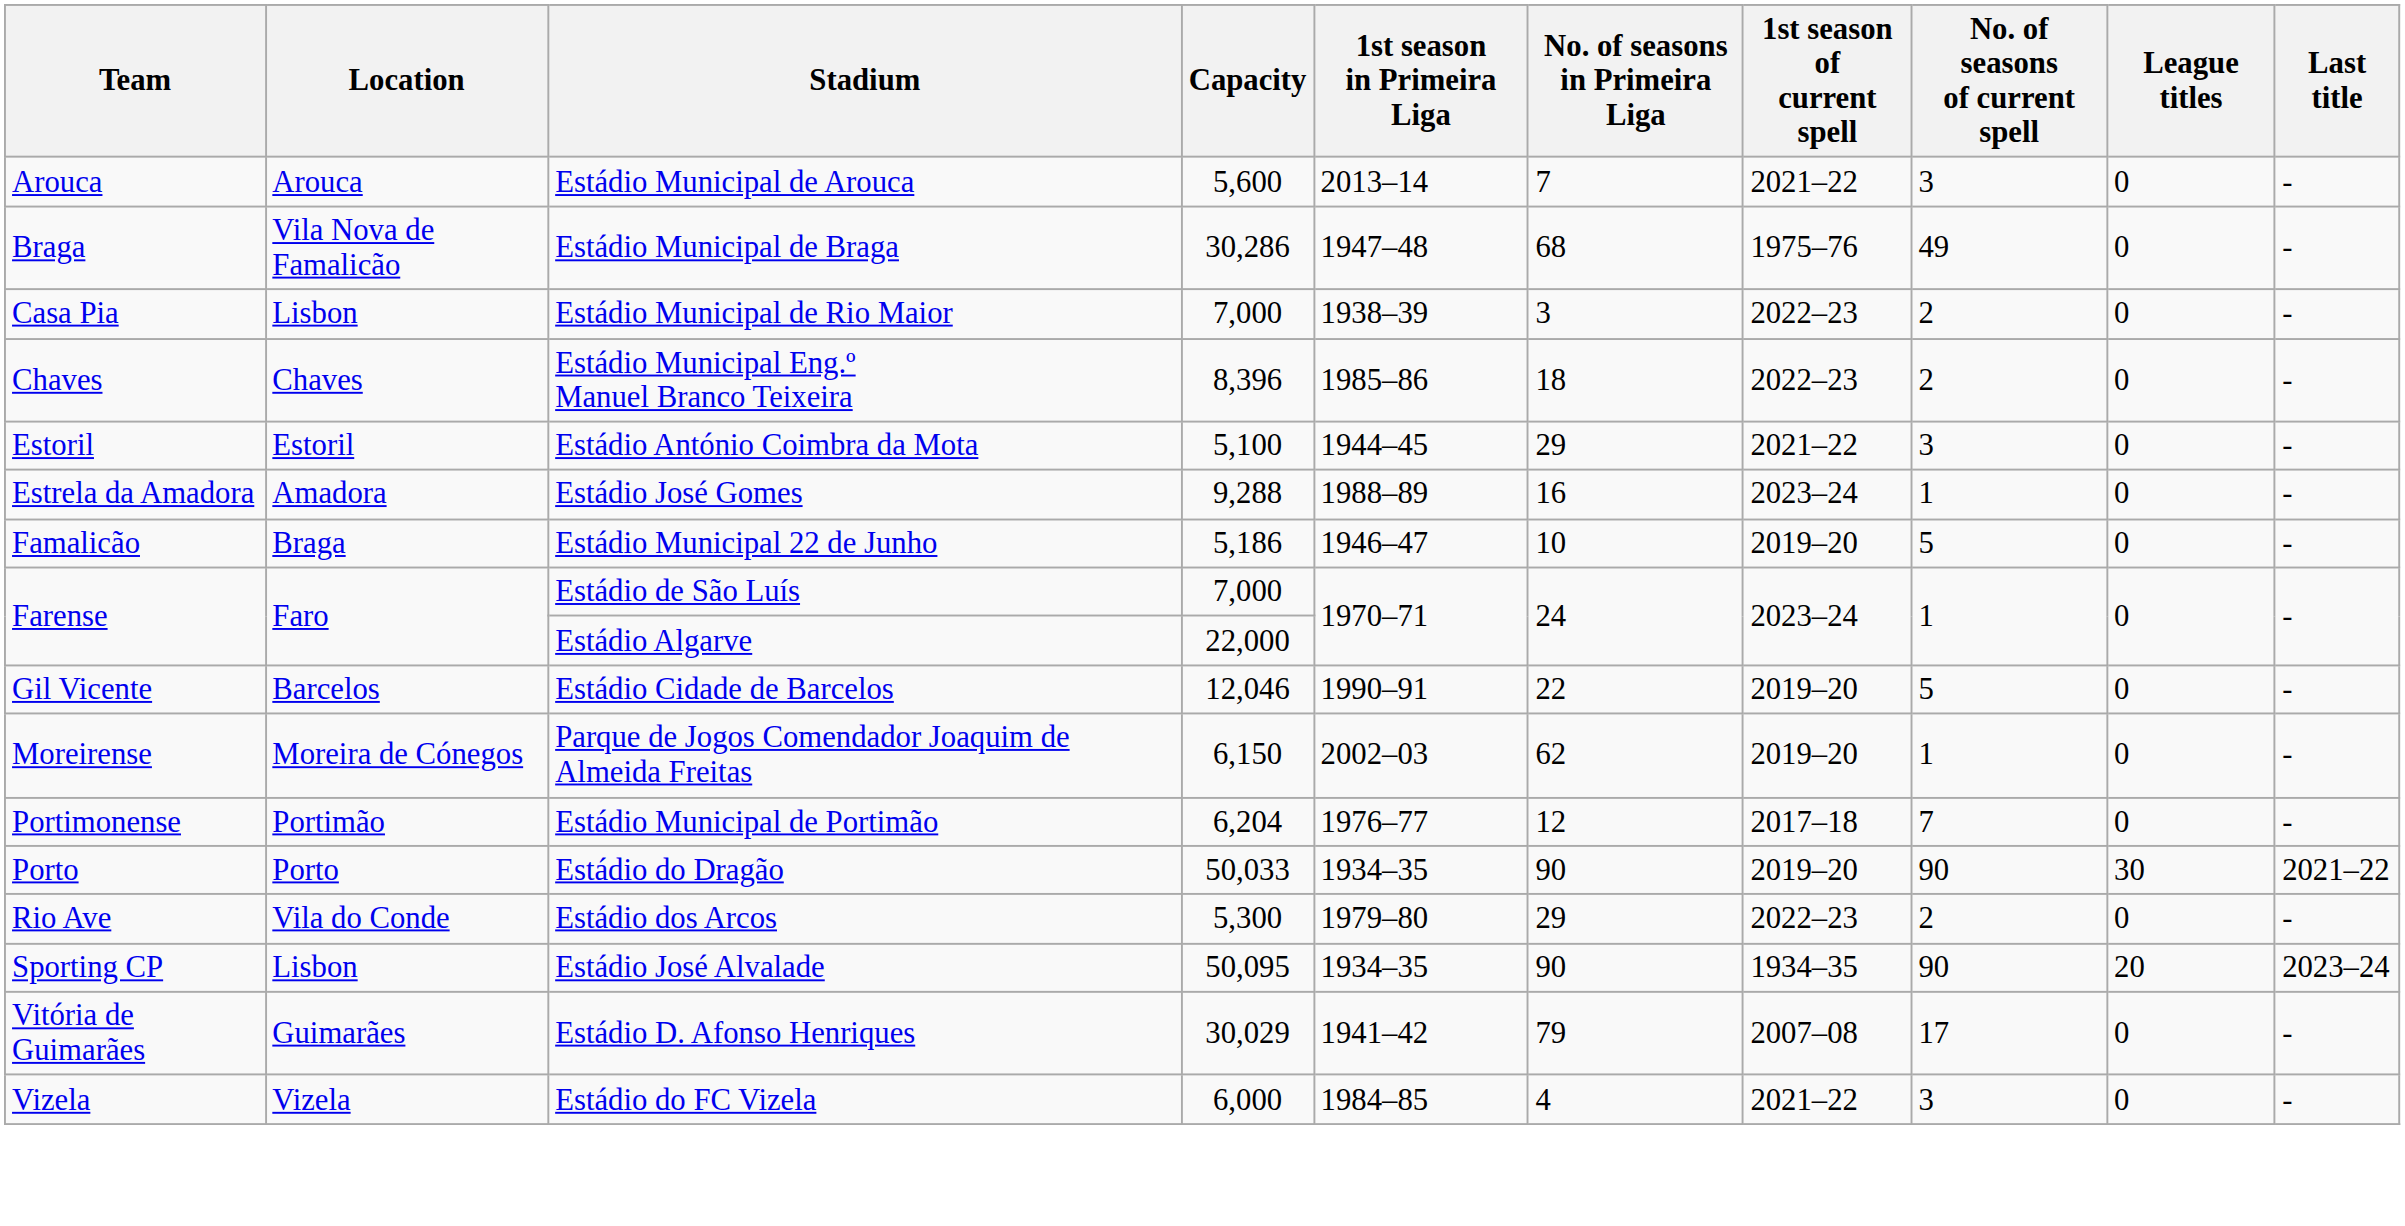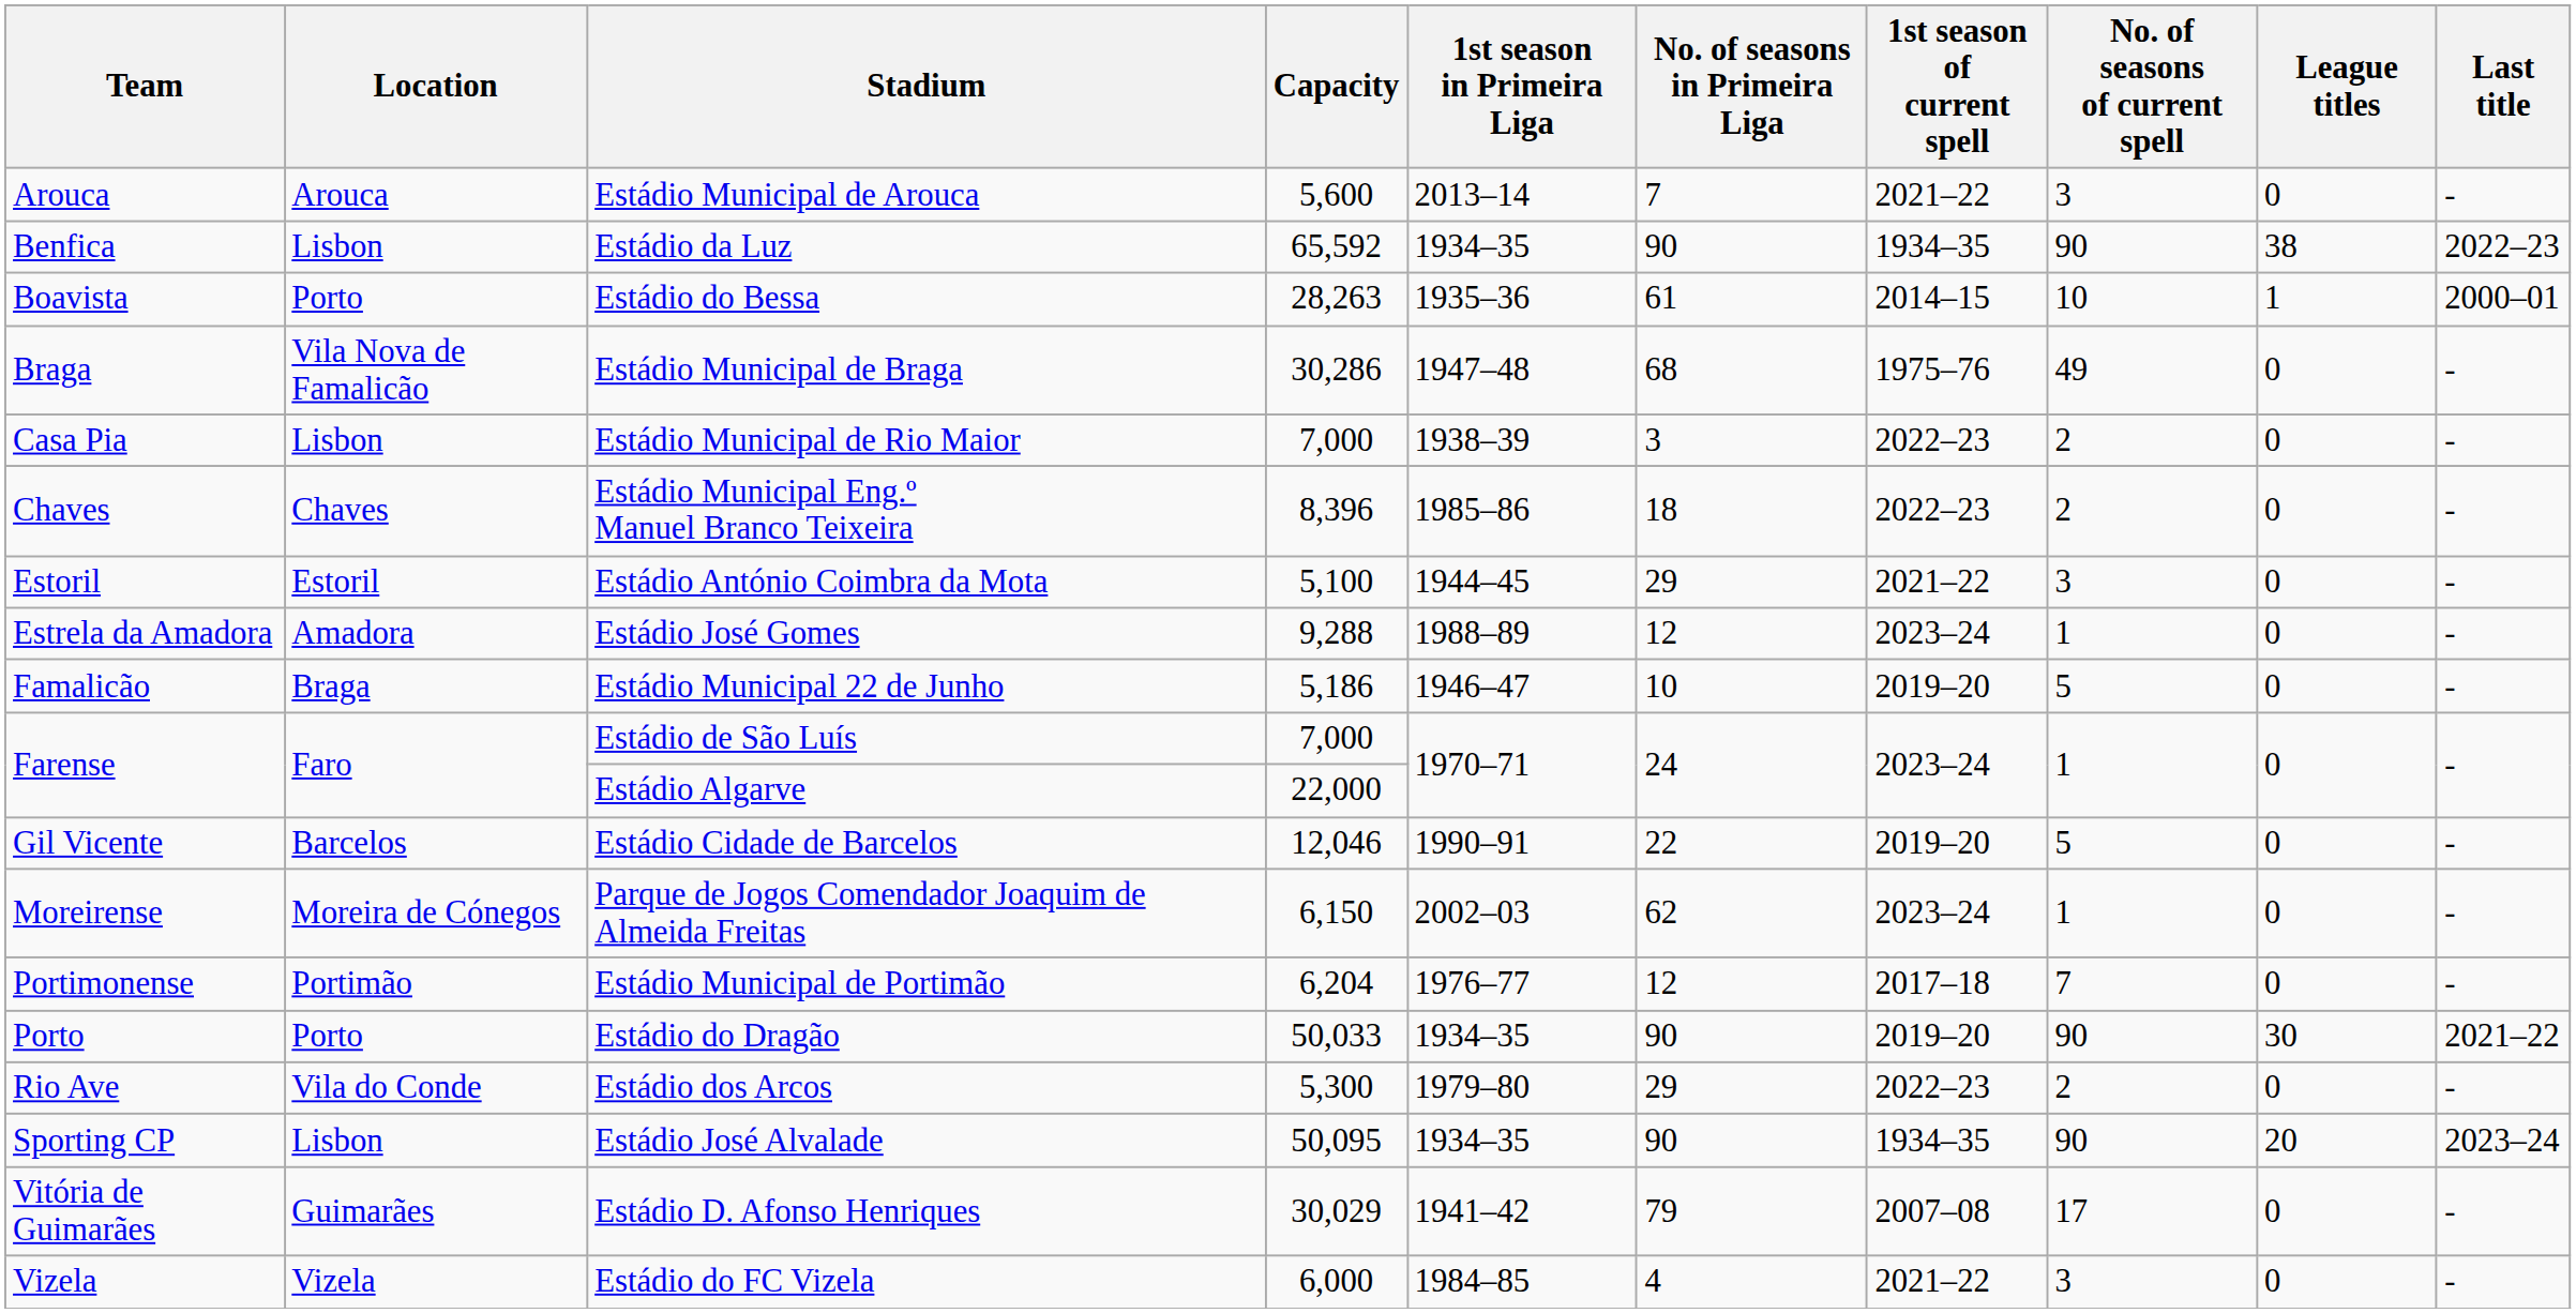 <table class="wikitable sortable" style="text-align: left;">
 <tr>
 <th>Team</th>
 <th>Location</th>
 <th>Stadium</th>
 <th>Capacity</th>
 <th>1st season<br>in Primeira Liga</th>
 <th>No. of seasons<br>in Primeira Liga</th>
 <th>1st season of<br>current spell</th>
 <th>No. of seasons<br>of current spell</th>
 <th>League titles</th>
 <th>Last title</th>
 </tr>
 <tr>
 <td><a href='#'>Arouca</a></td>
 <td><a href='#'>Arouca</a></td>
 <td><a href='#'>Estádio Municipal de Arouca</a></td>
 <td style="text-align:center;">5,600</td>
 <td>2013–14</td>
 <td>7</td>
 <td>2021–22</td>
 <td>3</td>
 <td>0</td>
 <td>-</td>
+</tr>
+<tr>
+<td><a href='#'>Benfica</a></td>
+<td><a href='#'>Lisbon</a></td>
+<td><a href='#'>Estádio da Luz</a></td>
+<td style="text-align:center;">65,592</td>
+<td>1934–35</td>
+<td>90</td>
+<td>1934–35</td>
+<td>90</td>
+<td>38</td>
+<td>2022–23</td>
+</tr>
+<tr>
+<td><a href='#'>Boavista</a></td>
+<td><a href='#'>Porto</a></td>
+<td><a href='#'>Estádio do Bessa</a></td>
+<td style="text-align:center;">28,263</td>
+<td>1935–36</td>
+<td>61</td>
+<td>2014–15</td>
+<td>10</td>
+<td>1</td>
+<td>2000–01</td>
 </tr>
 <tr>
 <td><a href='#'>Braga</a></td>
 <td><a href='#'>Vila Nova de Famalicão</a></td>
 <td><a href='#'>Estádio Municipal de Braga</a></td>
 <td style="text-align:center;">30,286</td>
 <td>1947–48</td>
 <td>68</td>
 <td>1975–76</td>
 <td>49</td>
 <td>0</td>
 <td>-</td>
 </tr>
 <tr>
 <td><a href='#'>Casa Pia</a></td>
 <td><a href='#'>Lisbon</a></td>
 <td><a href='#'>Estádio Municipal de Rio Maior</a></td>
 <td style="text-align:center;">7,000</td>
 <td>1938–39</td>
 <td>3</td>
 <td>2022–23</td>
 <td>2</td>
 <td>0</td>
 <td>-</td>
 </tr>
 <tr>
 <td><a href='#'>Chaves</a></td>
 <td><a href='#'>Chaves</a></td>
 <td><a href='#'>Estádio Municipal Eng.º<br>Manuel Branco Teixeira</a></td>
 <td style="text-align:center;">8,396</td>
 <td>1985–86</td>
 <td>18</td>
 <td>2022–23</td>
 <td>2</td>
 <td>0</td>
 <td>-</td>
 </tr>
 <tr>
 <td><a href='#'>Estoril</a></td>
 <td><a href='#'>Estoril</a></td>
 <td><a href='#'>Estádio António Coimbra da Mota</a></td>
 <td style="text-align:center;">5,100</td>
 <td>1944–45</td>
 <td>29</td>
 <td>2021–22</td>
 <td>3</td>
 <td>0</td>
 <td>-</td>
 </tr>
 <tr>
 <td><a href='#'>Estrela da Amadora</a></td>
 <td><a href='#'>Amadora</a></td>
 <td><a href='#'>Estádio José Gomes</a></td>
 <td style="text-align:center;">9,288</td>
 <td>1988–89</td>
-<td>16</td>
+<td>12</td>
 <td>2023–24</td>
 <td>1</td>
 <td>0</td>
 <td>-</td>
 </tr>
 <tr>
 <td><a href='#'>Famalicão</a></td>
 <td><a href='#'>Braga</a></td>
 <td><a href='#'>Estádio Municipal 22 de Junho</a></td>
 <td style="text-align:center;">5,186</td>
 <td>1946–47</td>
 <td>10</td>
 <td>2019–20</td>
 <td>5</td>
 <td>0</td>
 <td>-</td>
 </tr>
 <tr>
 <td rowspan="2"><a href='#'>Farense</a></td>
 <td rowspan="2"><a href='#'>Faro</a></td>
 <td><a href='#'>Estádio de São Luís</a></td>
 <td style="text-align:center;">7,000</td>
 <td rowspan="2">1970–71</td>
 <td rowspan="2">24</td>
 <td rowspan="2">2023–24</td>
 <td rowspan="2">1</td>
 <td rowspan="2">0</td>
 <td rowspan="2">-</td>
 </tr>
 <tr>
 <td><a href='#'>Estádio Algarve</a></td>
 <td style="text-align:center;">22,000</td>
 </tr>
 <tr>
 <td><a href='#'>Gil Vicente</a></td>
 <td><a href='#'>Barcelos</a></td>
 <td><a href='#'>Estádio Cidade de Barcelos</a></td>
 <td style="text-align:center;">12,046</td>
 <td>1990–91</td>
 <td>22</td>
 <td>2019–20</td>
 <td>5</td>
 <td>0</td>
 <td>-</td>
 </tr>
 <tr>
 <td><a href='#'>Moreirense</a></td>
 <td><a href='#'>Moreira de Cónegos</a></td>
 <td><a href='#'>Parque de Jogos Comendador Joaquim de Almeida Freitas</a></td>
 <td style="text-align:center;">6,150</td>
 <td>2002–03</td>
 <td>62</td>
-<td>2019–20</td>
+<td>2023–24</td>
 <td>1</td>
 <td>0</td>
 <td>-</td>
 </tr>
 <tr>
 <td><a href='#'>Portimonense</a></td>
 <td><a href='#'>Portimão</a></td>
 <td><a href='#'>Estádio Municipal de Portimão</a></td>
 <td style="text-align:center;">6,204</td>
 <td>1976–77</td>
 <td>12</td>
 <td>2017–18</td>
 <td>7</td>
 <td>0</td>
 <td>-</td>
 </tr>
 <tr>
 <td><a href='#'>Porto</a></td>
 <td><a href='#'>Porto</a></td>
 <td><a href='#'>Estádio do Dragão</a></td>
 <td style="text-align:center;">50,033</td>
 <td>1934–35</td>
 <td>90</td>
 <td>2019–20</td>
 <td>90</td>
 <td>30</td>
 <td>2021–22</td>
 </tr>
 <tr>
 <td><a href='#'>Rio Ave</a></td>
 <td><a href='#'>Vila do Conde</a></td>
 <td><a href='#'>Estádio dos Arcos</a></td>
 <td style="text-align:center;">5,300</td>
 <td>1979–80</td>
 <td>29</td>
 <td>2022–23</td>
 <td>2</td>
 <td>0</td>
 <td>-</td>
 </tr>
 <tr>
 <td><a href='#'>Sporting CP</a></td>
 <td><a href='#'>Lisbon</a></td>
 <td><a href='#'>Estádio José Alvalade</a></td>
 <td style="text-align:center;">50,095</td>
 <td>1934–35</td>
 <td>90</td>
 <td>1934–35</td>
 <td>90</td>
 <td>20</td>
 <td>2023–24</td>
 </tr>
 <tr>
 <td><a href='#'>Vitória de Guimarães</a></td>
 <td><a href='#'>Guimarães</a></td>
 <td><a href='#'>Estádio D. Afonso Henriques</a></td>
 <td style="text-align:center;">30,029</td>
 <td>1941–42</td>
 <td>79</td>
 <td>2007–08</td>
 <td>17</td>
 <td>0</td>
 <td>-</td>
 </tr>
 <tr>
 <td><a href='#'>Vizela</a></td>
 <td><a href='#'>Vizela</a></td>
 <td><a href='#'>Estádio do FC Vizela</a></td>
 <td style="text-align:center;">6,000</td>
 <td>1984–85</td>
 <td>4</td>
 <td>2021–22</td>
 <td>3</td>
 <td>0</td>
 <td>-</td>
 </tr>
 <tr>
 </tr>
 </table>
